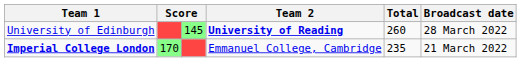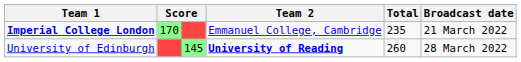 <table class="wikitable">
 <tr>
 <th>Team 1</th>
 <th colspan="2">Score</th>
 <th>Team 2</th>
 <th>Total</th>
 <th>Broadcast date</th>
 </tr>
 <tr>
+<td><strong><a href='#'>Imperial College London</a></strong></td>
+<td style="background:#88ff88">170</td>
+<td style="background:#f44;"></td>
+<td><a href='#'>Emmanuel College, Cambridge</a></td>
+<td>235</td>
+<td>21 March 2022</td>
+</tr>
+<tr>
 <td><a href='#'>University of Edinburgh</a></td>
 <td style="background:#f44;"></td>
 <td style="background:#88ff88">145</td>
 <td><strong><a href='#'>University of Reading</a></strong></td>
 <td>260</td>
 <td>28 March 2022</td>
 </tr>
-<tr>
-<td><strong><a href='#'>Imperial College London</a></strong></td>
-<td style="background:#88ff88">170</td>
-<td style="background:#f44;"></td>
-<td><a href='#'>Emmanuel College, Cambridge</a></td>
-<td>235</td>
-<td>21 March 2022</td>
-</tr>
 </table>
